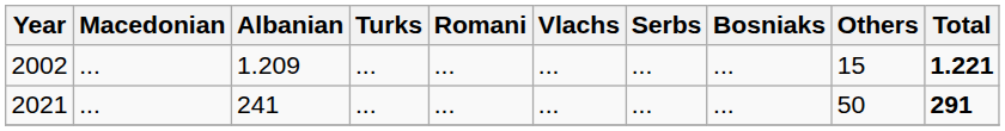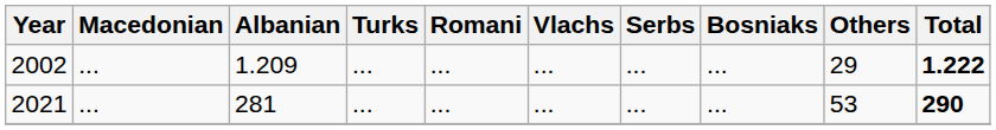 <table class="wikitable">
 <tr>
 <th>Year</th>
 <th>Macedonian</th>
 <th>Albanian</th>
 <th>Turks</th>
 <th>Romani</th>
 <th>Vlachs</th>
 <th>Serbs</th>
 <th>Bosniaks</th>
 <th><abbr>Others</abbr></th>
 <th>Total</th>
 </tr>
 <tr>
 <td>2002</td>
 <td>...</td>
 <td>1.209</td>
 <td>...</td>
 <td>...</td>
 <td>...</td>
 <td>...</td>
 <td>...</td>
-<td>15</td>
-<td><strong>1.221</strong></td>
+<td>29</td>
+<td><strong>1.222</strong></td>
 </tr>
 <tr>
 <td>2021</td>
 <td>...</td>
-<td>241</td>
+<td>281</td>
 <td>...</td>
 <td>...</td>
 <td>...</td>
 <td>...</td>
 <td>...</td>
-<td>50</td>
-<td><strong>291</strong></td>
+<td>53</td>
+<td><strong>290</strong></td>
 </tr>
 <tr>
 </tr>
 </table>
